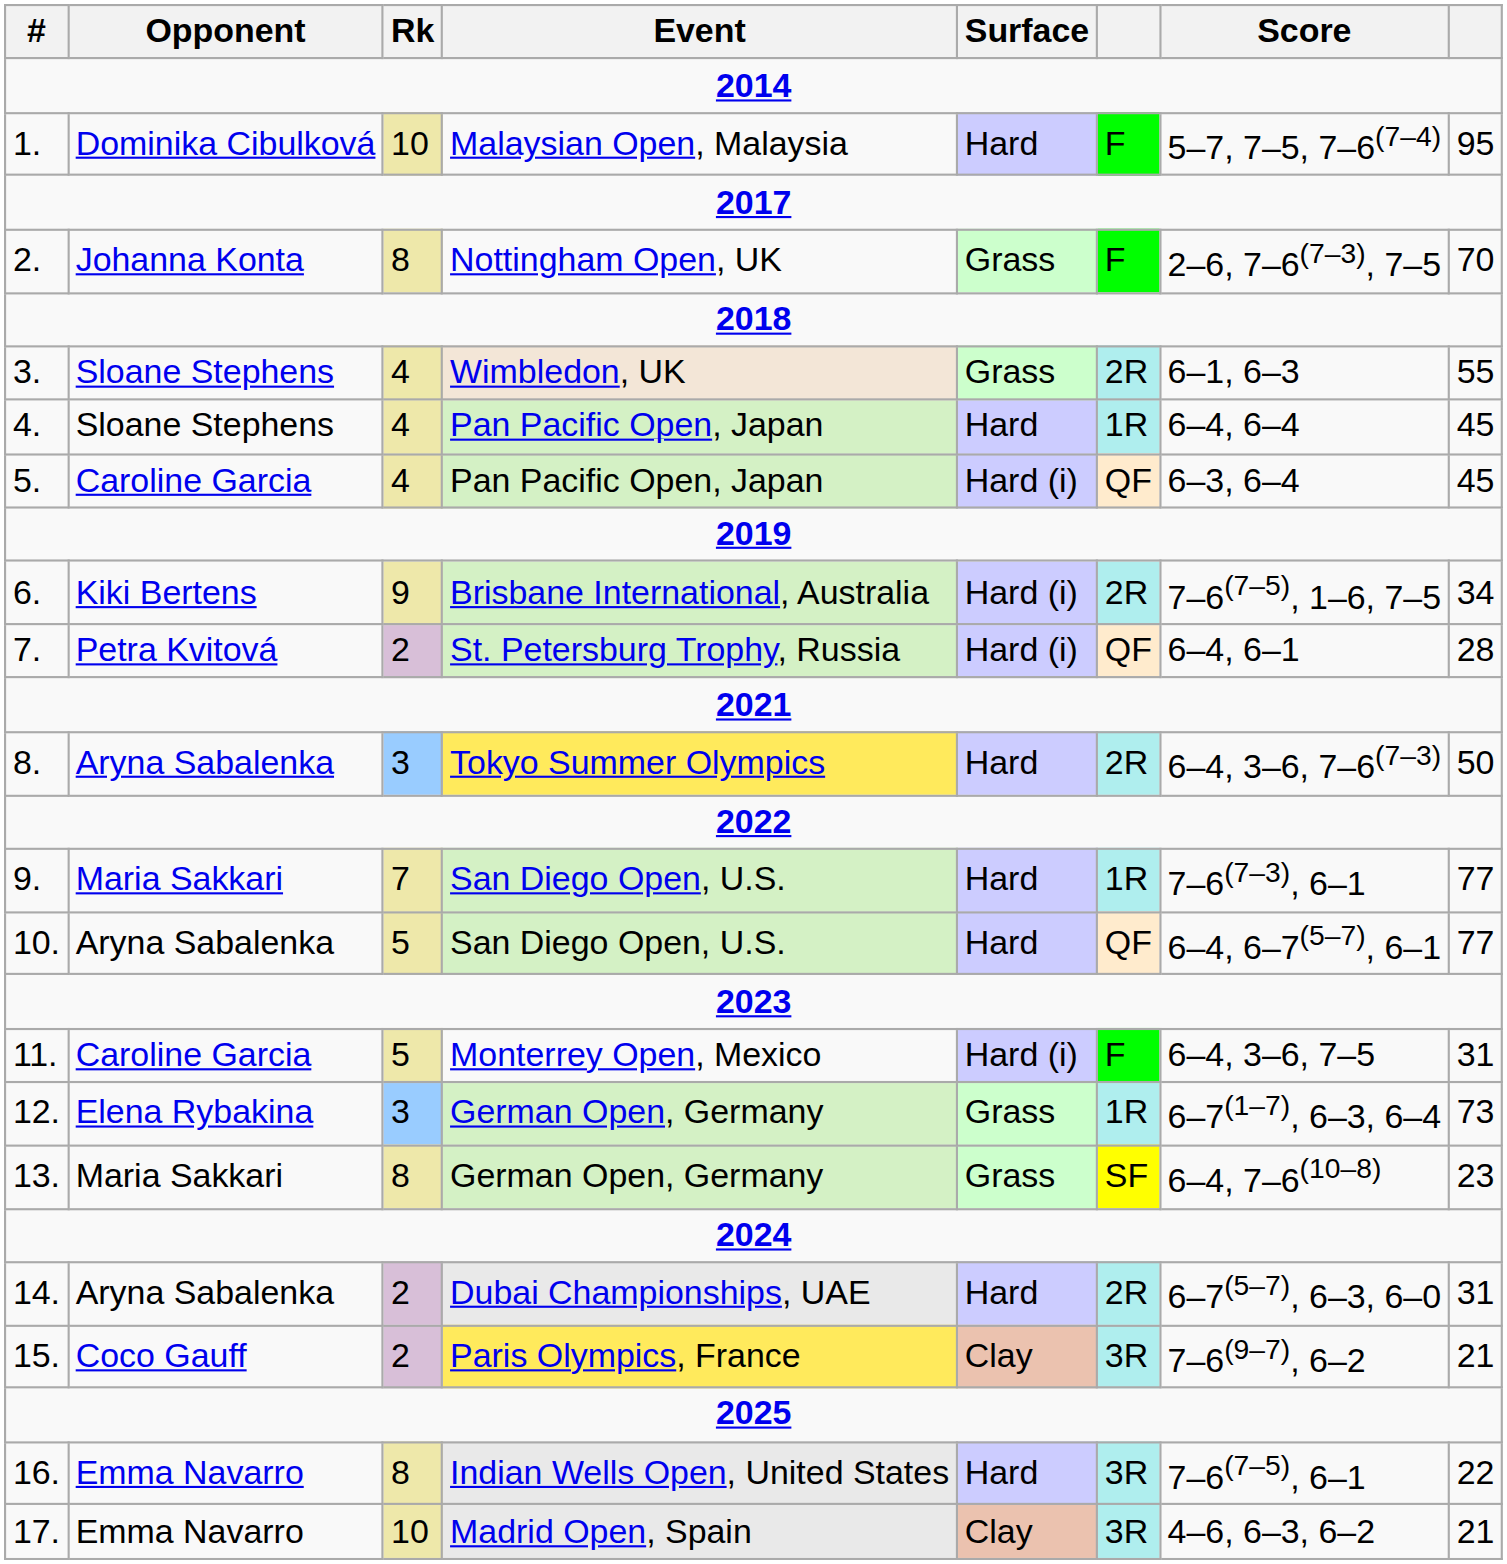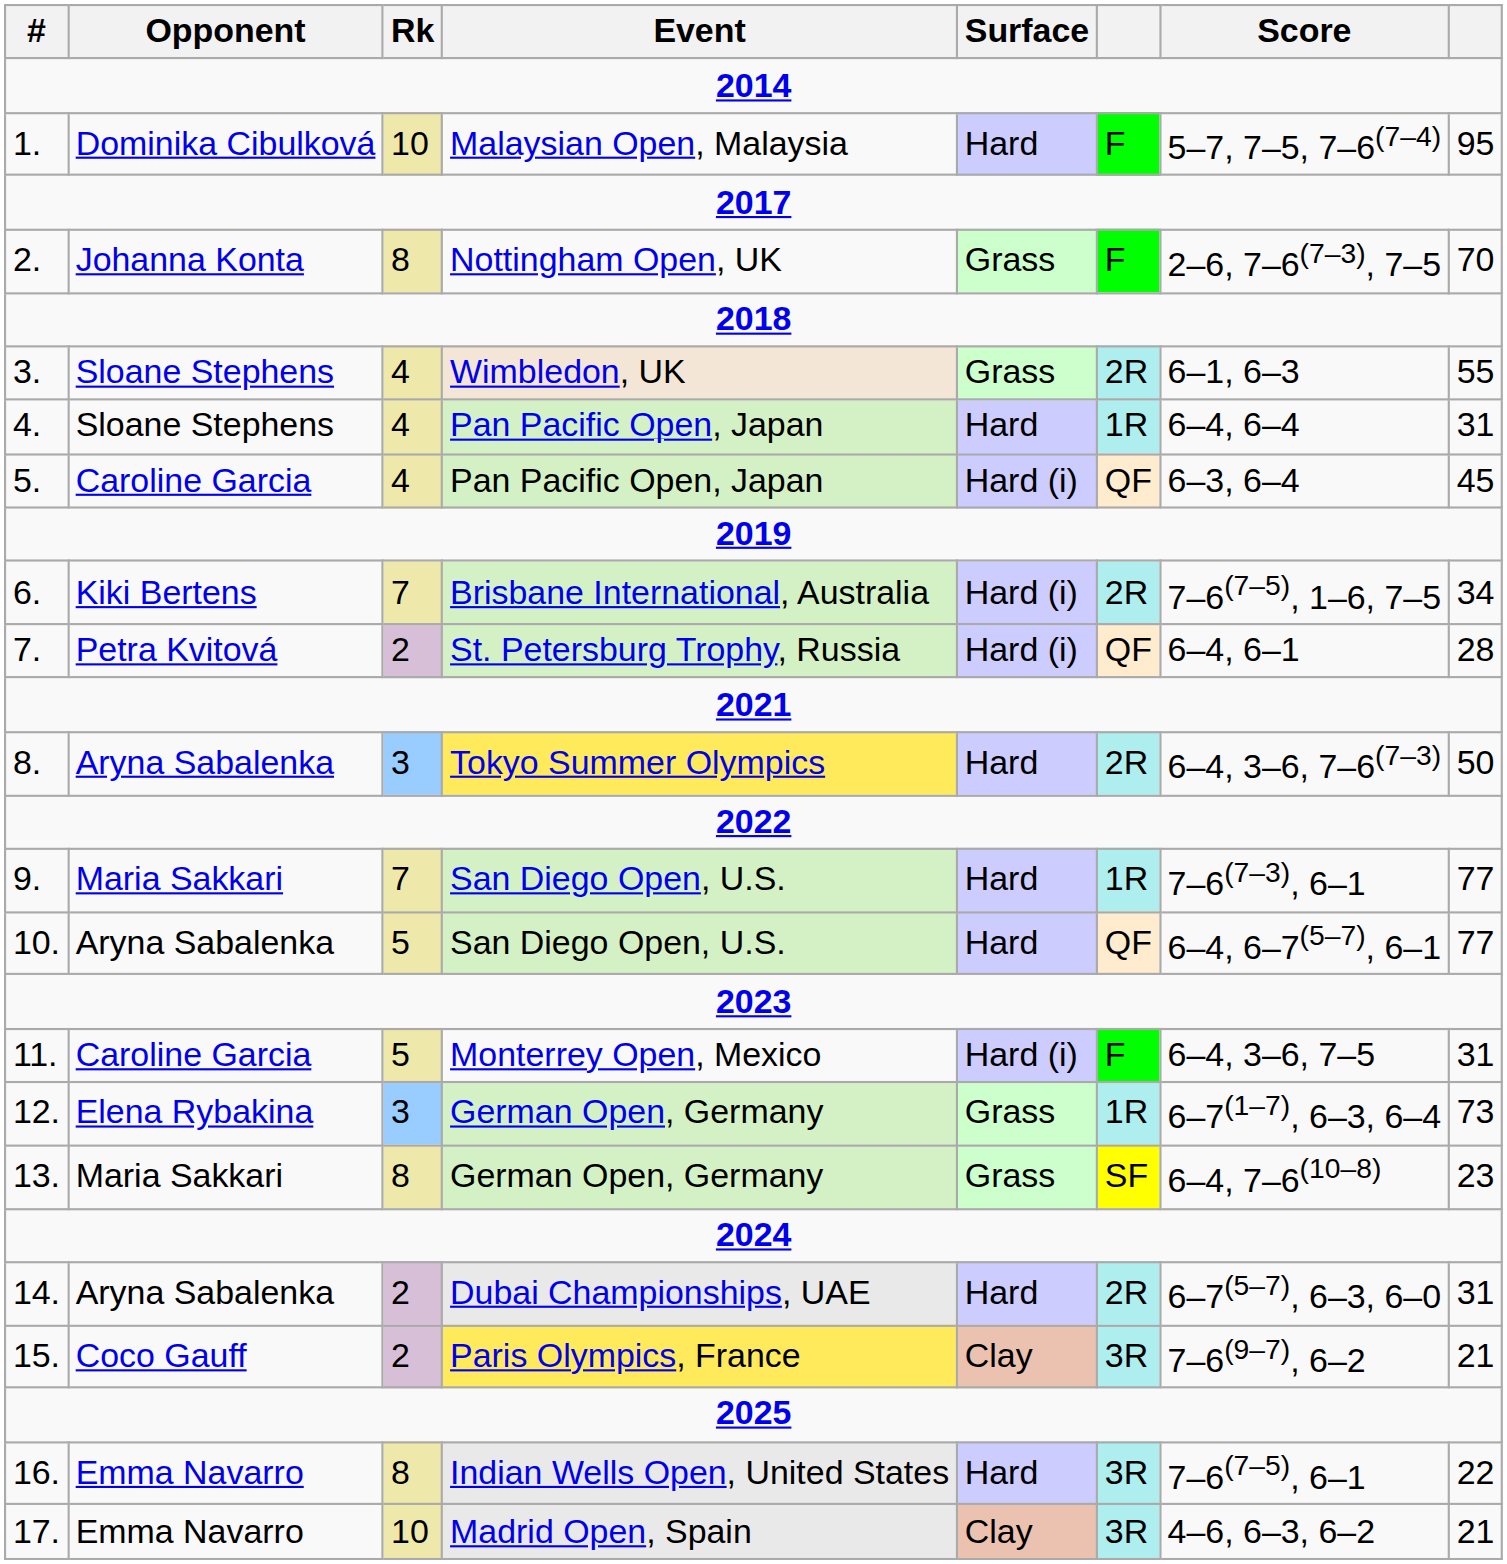 <table class="wikitable sortable">
 <tr>
 <th>#</th>
 <th>Opponent</th>
 <th>Rk</th>
 <th>Event</th>
 <th>Surface</th>
 <th></th>
 <th>Score</th>
 <th></th>
 </tr>
 <tr>
 <td colspan="8" style="text-align:center"><strong><a href='#'>2014</a></strong></td>
 </tr>
 <tr>
 <td>1.</td>
 <td> <a href='#'>Dominika Cibulková</a></td>
 <td style="background:#eee8aa;">10</td>
 <td><a href='#'>Malaysian Open</a>, Malaysia</td>
 <td style="background:#ccf;">Hard</td>
 <td style="background:lime;">F</td>
 <td>5–7, 7–5, 7–6<sup>(7–4)</sup></td>
 <td>95</td>
 </tr>
 <tr>
 <td colspan="8" style="text-align:center"><strong><a href='#'>2017</a></strong></td>
 </tr>
 <tr>
 <td>2.</td>
 <td> <a href='#'>Johanna Konta</a></td>
 <td style="background:#eee8aa;">8</td>
 <td><a href='#'>Nottingham Open</a>, UK</td>
 <td style="background:#cfc;">Grass</td>
 <td style="background:lime;">F</td>
 <td>2–6, 7–6<sup>(7–3)</sup>, 7–5</td>
 <td>70</td>
 </tr>
 <tr>
 <td colspan="8" style="text-align:center"><strong><a href='#'>2018</a></strong></td>
 </tr>
 <tr>
 <td>3.</td>
 <td> <a href='#'>Sloane Stephens</a></td>
 <td style="background:#eee8aa;">4</td>
 <td style="background:#f3e6d7;"><a href='#'>Wimbledon</a>, UK</td>
 <td style="background:#cfc;">Grass</td>
 <td style="background:#afeeee;">2R</td>
 <td>6–1, 6–3</td>
 <td>55</td>
 </tr>
 <tr>
 <td>4.</td>
 <td> Sloane Stephens</td>
 <td style="background:#eee8aa;">4</td>
 <td style="background:#d4f1c5;"><a href='#'>Pan Pacific Open</a>, Japan</td>
 <td style="background:#ccf;">Hard</td>
 <td style="background:#afeeee;">1R</td>
 <td>6–4, 6–4</td>
-<td>45</td>
+<td>31</td>
 </tr>
 <tr>
 <td>5.</td>
 <td> <a href='#'>Caroline Garcia</a></td>
 <td style="background:#eee8aa;">4</td>
 <td style="background:#d4f1c5;">Pan Pacific Open, Japan</td>
 <td style="background:#ccf;">Hard (i)</td>
 <td style="background:#ffebcd;">QF</td>
 <td>6–3, 6–4</td>
 <td>45</td>
 </tr>
 <tr>
 <td colspan="8" style="text-align:center"><strong><a href='#'>2019</a></strong></td>
 </tr>
 <tr>
 <td>6.</td>
 <td> <a href='#'>Kiki Bertens</a></td>
-<td style="background:#eee8aa;">9</td>
+<td style="background:#eee8aa;">7</td>
 <td bgcolor="d4f1c5"><a href='#'>Brisbane International</a>, Australia</td>
 <td style="background:#ccf;">Hard (i)</td>
 <td style="background:#afeeee;">2R</td>
 <td>7–6<sup>(7–5)</sup>, 1–6, 7–5</td>
 <td>34</td>
 </tr>
 <tr>
 <td>7.</td>
 <td> <a href='#'>Petra Kvitová</a></td>
 <td style="background:thistle;">2</td>
 <td bgcolor="d4f1c5"><a href='#'>St. Petersburg Trophy</a>, Russia</td>
 <td style="background:#ccf;">Hard (i)</td>
 <td style="background:#ffebcd;">QF</td>
 <td>6–4, 6–1</td>
 <td>28</td>
 </tr>
 <tr>
 <td colspan="8" style="text-align:center"><strong><a href='#'>2021</a></strong></td>
 </tr>
 <tr>
 <td>8.</td>
 <td> <a href='#'>Aryna Sabalenka</a></td>
 <td style="background:#99ccff">3</td>
 <td bgcolor="FFEA5C"><a href='#'>Tokyo Summer Olympics</a></td>
 <td bgcolor="ccccff">Hard</td>
 <td bgcolor="afeeee">2R</td>
 <td>6–4, 3–6, 7–6<sup>(7–3)</sup></td>
 <td>50</td>
 </tr>
 <tr>
 <td colspan="8" style="text-align:center"><strong><a href='#'>2022</a></strong></td>
 </tr>
 <tr>
 <td>9.</td>
 <td> <a href='#'>Maria Sakkari</a></td>
 <td bgcolor="eee8AA">7</td>
 <td bgcolor="d4f1c5"><a href='#'>San Diego Open</a>, U.S.</td>
 <td bgcolor="ccccff">Hard</td>
 <td bgcolor="afeeee">1R</td>
 <td>7–6<sup>(7–3)</sup>, 6–1</td>
 <td>77</td>
 </tr>
 <tr>
 <td>10.</td>
 <td> Aryna Sabalenka</td>
 <td bgcolor="eee8AA">5</td>
 <td bgcolor="d4f1c5">San Diego Open, U.S.</td>
 <td bgcolor="ccccff">Hard</td>
 <td bgcolor="ffebcd">QF</td>
 <td>6–4, 6–7<sup>(5–7)</sup>, 6–1</td>
 <td>77</td>
 </tr>
 <tr>
 <td colspan="8" style="text-align:center"><strong><a href='#'>2023</a></strong></td>
 </tr>
 <tr>
 <td>11.</td>
 <td> <a href='#'>Caroline Garcia</a></td>
 <td style="background:#eee8aa;">5</td>
 <td><a href='#'>Monterrey Open</a>, Mexico</td>
 <td style="background:#ccf;">Hard (i)</td>
 <td style="background:lime;">F</td>
 <td>6–4, 3–6, 7–5</td>
 <td>31</td>
 </tr>
 <tr>
 <td>12.</td>
 <td> <a href='#'>Elena Rybakina</a></td>
 <td style="background:#99ccff;">3</td>
 <td bgcolor="d4f1c5"><a href='#'>German Open</a>, Germany</td>
 <td style="background:#cfc;">Grass</td>
 <td style="background:#afeeee;">1R</td>
 <td>6–7<sup>(1–7)</sup>, 6–3, 6–4</td>
 <td>73</td>
 </tr>
 <tr>
 <td>13.</td>
 <td> Maria Sakkari</td>
 <td bgcolor="eee8AA">8</td>
 <td bgcolor="d4f1c5">German Open, Germany</td>
 <td style="background:#cfc;">Grass</td>
 <td style="background:yellow;">SF</td>
 <td>6–4, 7–6<sup>(10–8)</sup></td>
 <td>23</td>
 </tr>
 <tr>
 <td colspan="8" style="text-align:center"><strong><a href='#'>2024</a></strong></td>
 </tr>
 <tr>
 <td>14.</td>
 <td> Aryna Sabalenka</td>
 <td style="background:thistle">2</td>
 <td bgcolor="e9e9e9"><a href='#'>Dubai Championships</a>, UAE</td>
 <td bgcolor="ccccff">Hard</td>
 <td bgcolor="afeeee">2R</td>
 <td>6–7<sup>(5–7)</sup>, 6–3, 6–0</td>
 <td>31</td>
 </tr>
 <tr>
 <td>15.</td>
 <td> <a href='#'>Coco Gauff</a></td>
 <td bgcolor=thistle>2</td>
 <td bgcolor=FFEA5C><a href='#'>Paris Olympics</a>, France</td>
 <td bgcolor=EBC2AF>Clay</td>
 <td bgcolor=afeeee>3R</td>
 <td>7–6<sup>(9–7)</sup>, 6–2</td>
 <td>21</td>
 </tr>
 <tr>
 <td colspan="9" style="text-align:center"><strong><a href='#'>2025</a></strong></td>
 </tr>
 <tr>
 <td>16.</td>
 <td> <a href='#'>Emma Navarro</a></td>
 <td bgcolor=eee8AA>8</td>
 <td bgcolor=e9e9e9><a href='#'>Indian Wells Open</a>, United States</td>
 <td bgcolor=ccccff>Hard</td>
 <td bgcolor=afeeee>3R</td>
 <td>7–6<sup>(7–5)</sup>, 6–1</td>
 <td>22</td>
 </tr>
 <tr>
 <td>17.</td>
 <td> Emma Navarro</td>
 <td bgcolor=eee8AA>10</td>
 <td bgcolor=e9e9e9><a href='#'>Madrid Open</a>, Spain</td>
 <td bgcolor=EBC2AF>Clay</td>
 <td bgcolor=afeeee>3R</td>
 <td>4–6, 6–3, 6–2</td>
 <td>21</td>
 </tr>
 </table>
